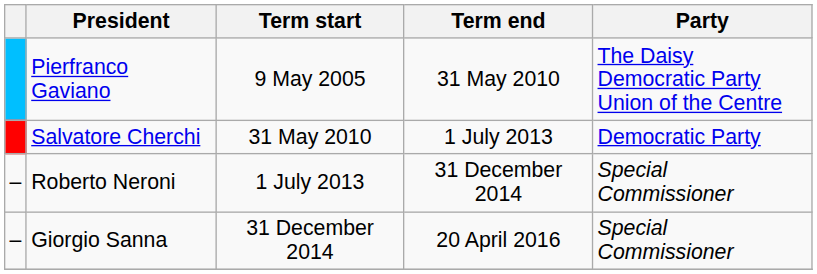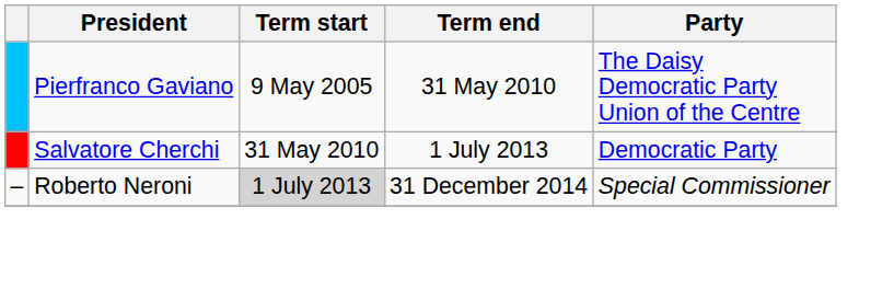 <table class="wikitable">
 <tr>
 <th class=unsortable> </th>
 <th>President</th>
 <th>Term start</th>
 <th>Term end</th>
 <th>Party</th>
 </tr>
 <tr>
 <th style="background:#00BFFF;"></th>
 <td><a href='#'>Pierfranco Gaviano</a></td>
 <td align=center>9 May 2005</td>
 <td align=center>31 May 2010</td>
 <td><a href='#'>The Daisy</a><br><a href='#'>Democratic Party</a><br><a href='#'>Union of the Centre</a></td>
 </tr>
 <tr>
 <th style="background:#FF0000;"></th>
 <td><a href='#'>Salvatore Cherchi</a></td>
 <td align=center>31 May 2010</td>
 <td align=center>1 July 2013</td>
 <td><a href='#'>Democratic Party</a></td>
 </tr>
 <tr>
 <td>–</td>
 <td>Roberto Neroni</td>
-<td align=center>1 July 2013</td>
+<td align=center style="background: lightgrey;">1 July 2013</td>
 <td align=center>31 December 2014</td>
-<td><em>Special Commissioner</em></td>
-</tr>
-<tr>
-<td>–</td>
-<td>Giorgio Sanna</td>
-<td align=center>31 December 2014</td>
-<td align=center>20 April 2016</td>
 <td><em>Special Commissioner</em></td>
 </tr>
 <tr>
 </tr>
 </table>
